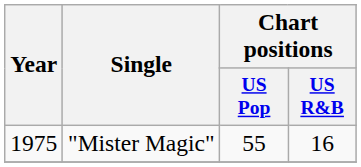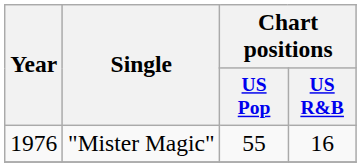 <table class="wikitable" style="text-align:center;">
 <tr>
 <th rowspan="2">Year</th>
 <th rowspan="2">Single</th>
 <th colspan="2">Chart positions</th>
 </tr>
 <tr style="font-size:smaller;">
 <th width="40"><a href='#'>US<br>Pop</a></th>
 <th width="40"><a href='#'>US<br>R&B</a></th>
 </tr>
 <tr>
-<td rowspan="1">1975</td>
+<td rowspan="1">1976</td>
 <td align="left">"Mister Magic"</td>
 <td>55</td>
 <td>16</td>
 </tr>
 <tr>
 </tr>
 </table>
